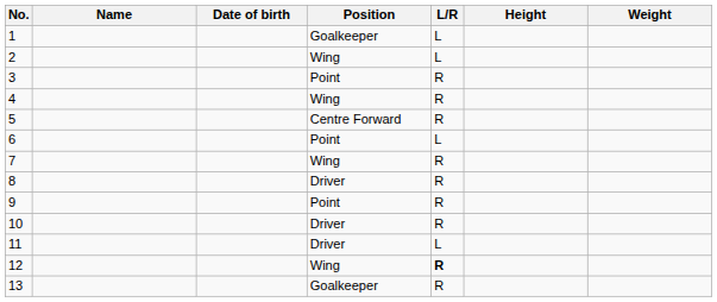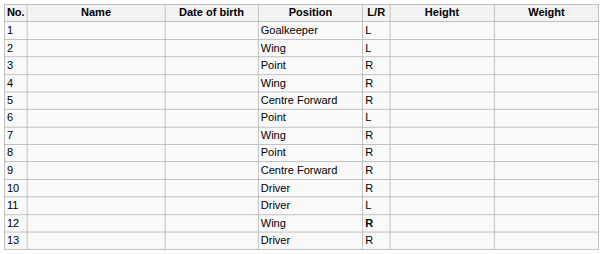 <table class=wikitable sortable style=font-size:100%; text-align:center;>
 <tr>
 <th>No.</th>
 <th style=width:12em>Name</th>
 <th style=width:8em>Date of birth</th>
 <th style=width:9em>Position</th>
 <th style=width:2em>L/R</th>
 <th style=width:9em>Height</th>
 <th style=width:9em>Weight</th>
 </tr>
 <tr>
 <td>1</td>
 <td align=left></td>
 <td align=right></td>
 <td>Goalkeeper</td>
 <td>L</td>
 <td></td>
 <td></td>
 </tr>
 <tr>
 <td>2</td>
 <td align=left></td>
 <td align=right></td>
 <td>Wing</td>
 <td>L</td>
 <td></td>
 <td></td>
 </tr>
 <tr>
 <td>3</td>
 <td align=left></td>
 <td align=right></td>
 <td>Point</td>
 <td>R</td>
 <td></td>
 <td></td>
 </tr>
 <tr>
 <td>4</td>
 <td align=left></td>
 <td align=right></td>
 <td>Wing</td>
 <td>R</td>
 <td></td>
 <td></td>
 </tr>
 <tr>
 <td>5</td>
 <td align=left></td>
 <td align=right></td>
 <td>Centre Forward</td>
 <td>R</td>
 <td></td>
 <td></td>
 </tr>
 <tr>
 <td>6</td>
 <td align=left></td>
 <td align=right></td>
 <td>Point</td>
 <td>L</td>
 <td></td>
 <td></td>
 </tr>
 <tr>
 <td>7</td>
 <td align=left></td>
 <td align=right></td>
 <td>Wing</td>
 <td>R</td>
 <td></td>
 <td></td>
 </tr>
 <tr>
 <td>8</td>
 <td align=left></td>
 <td align=right></td>
-<td>Driver</td>
+<td>Point</td>
 <td>R</td>
 <td></td>
 <td></td>
 </tr>
 <tr>
 <td>9</td>
 <td align=left></td>
 <td align=right></td>
-<td>Point</td>
+<td>Centre Forward</td>
 <td>R</td>
 <td></td>
 <td></td>
 </tr>
 <tr>
 <td>10</td>
 <td align=left></td>
 <td align=right></td>
 <td>Driver</td>
 <td>R</td>
 <td></td>
 <td></td>
 </tr>
 <tr>
 <td>11</td>
 <td align=left></td>
 <td align=right></td>
 <td>Driver</td>
 <td>L</td>
 <td></td>
 <td></td>
 </tr>
 <tr>
 <td>12</td>
 <td align=left></td>
 <td align=right></td>
 <td>Wing</td>
 <td><strong>R</strong></td>
 <td></td>
 <td></td>
 </tr>
 <tr>
 <td>13</td>
 <td align=left></td>
 <td align=right></td>
-<td>Goalkeeper</td>
+<td>Driver</td>
 <td>R</td>
 <td></td>
 <td></td>
 </tr>
 </table>
